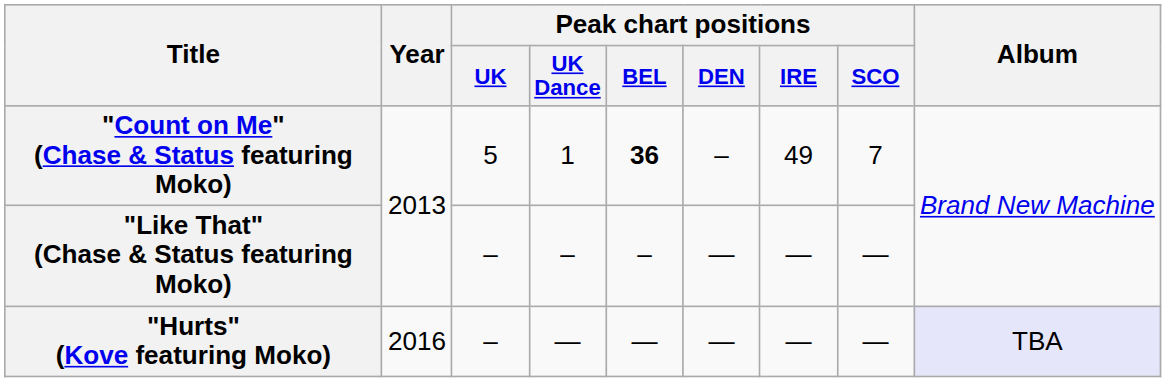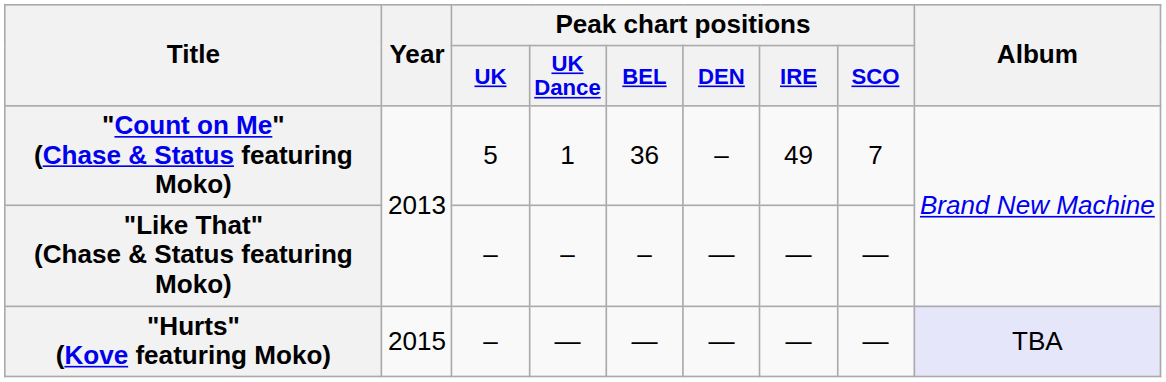 <table class="wikitable plainrowheaders" style="text-align:center;">
 <tr>
 <th scope="col" rowspan="2" style="width:14em;">Title</th>
 <th scope="col" rowspan="2">Year</th>
 <th scope="col" colspan="6">Peak chart positions</th>
 <th scope="col" rowspan="2">Album</th>
 </tr>
 <tr>
 <th scope="col" style="width:3em;font-size:85%;"><a href='#'>UK</a></th>
 <th scope="col" style="width:3em;font-size:85%;"><a href='#'>UK Dance</a></th>
 <th scope="col" style="width:3em;font-size:85%;"><a href='#'>BEL</a><br></th>
 <th scope="col" style="width:3em;font-size:85%;"><a href='#'>DEN</a><br></th>
 <th scope="col" style="width:3em;font-size:85%;"><a href='#'>IRE</a><br></th>
 <th scope="col" style="width:3em;font-size:85%;"><a href='#'>SCO</a><br></th>
 </tr>
 <tr>
 <th scope="row">"<a href='#'>Count on Me</a>"<br><span>(<a href='#'>Chase & Status</a> featuring Moko)</span></th>
 <td rowspan="2">2013</td>
 <td>5</td>
 <td>1</td>
-<td><strong>36</strong></td>
+<td>36</td>
 <td>–</td>
 <td>49</td>
 <td>7</td>
 <td rowspan="2"><em><a href='#'>Brand New Machine</a></em></td>
 </tr>
 <tr>
 <th scope="row">"Like That"<br><span>(Chase & Status featuring Moko)</span></th>
 <td>–</td>
 <td>–</td>
 <td>–</td>
 <td>—</td>
 <td>—</td>
 <td>—</td>
 </tr>
 <tr>
 <th scope="row">"Hurts"<br><span>(<a href='#'>Kove</a> featuring Moko)</span></th>
-<td>2016</td>
+<td>2015</td>
 <td>–</td>
 <td>—</td>
 <td>—</td>
 <td>—</td>
 <td>—</td>
 <td>—</td>
 <td style="background: lavender;">TBA</td>
 </tr>
 </table>
